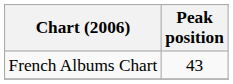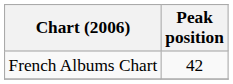 <table class="wikitable">
 <tr>
 <th>Chart (2006)</th>
 <th>Peak<br>position</th>
 </tr>
 <tr>
 <td>French Albums Chart</td>
-<td align="center">43</td>
+<td align="center">42</td>
 </tr>
 <tr>
 </tr>
 </table>
